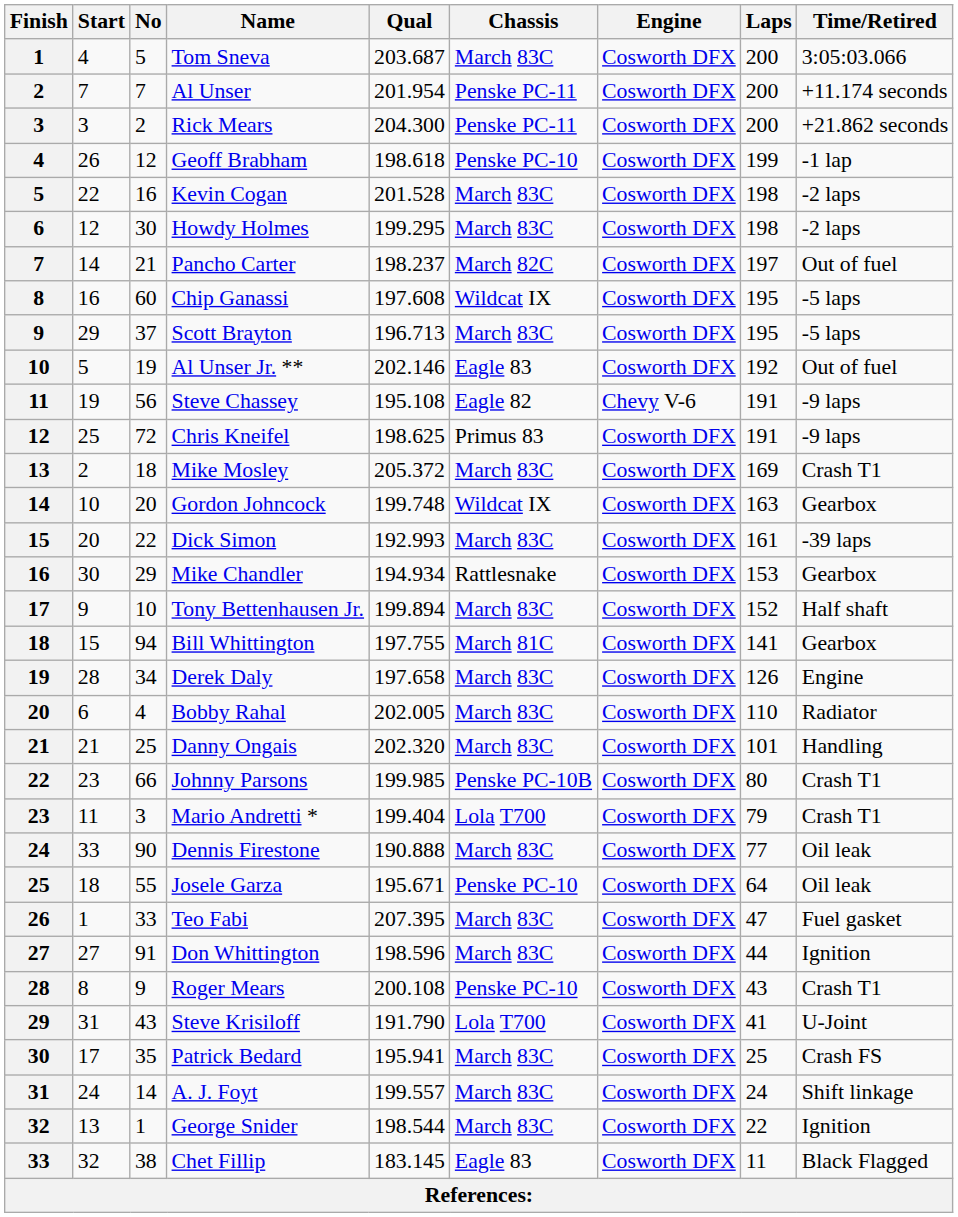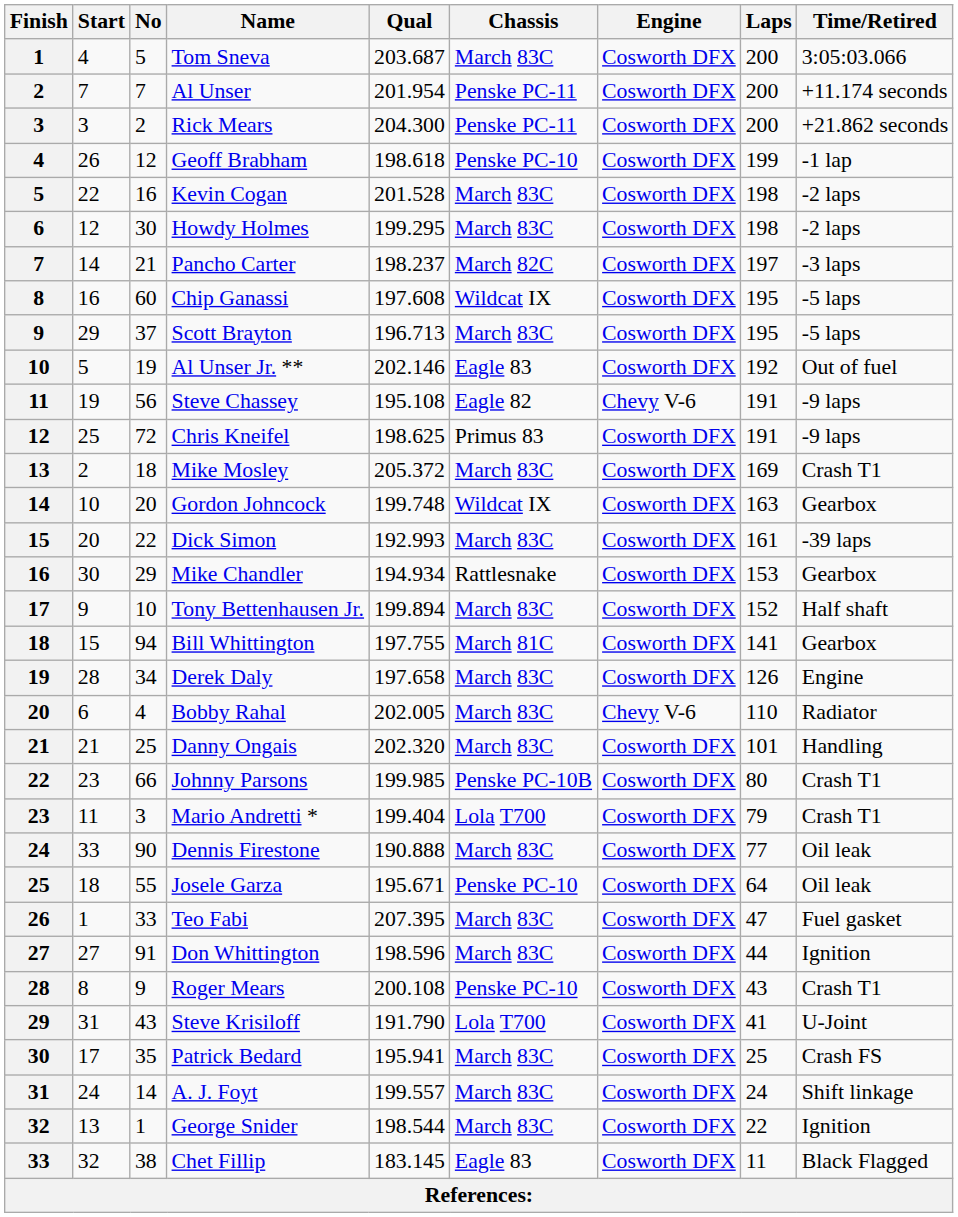 <table class="wikitable">
 <tr>
 <th>Finish</th>
 <th>Start</th>
 <th>No</th>
 <th>Name</th>
 <th>Qual</th>
 <th>Chassis</th>
 <th>Engine</th>
 <th>Laps</th>
 <th>Time/Retired</th>
 </tr>
 <tr>
 <th>1</th>
 <td>4</td>
 <td>5</td>
 <td> <a href='#'>Tom Sneva</a></td>
 <td>203.687</td>
 <td><a href='#'>March</a> <a href='#'>83C</a></td>
 <td><a href='#'>Cosworth DFX</a></td>
 <td>200</td>
 <td>3:05:03.066</td>
 </tr>
 <tr>
 <th>2</th>
 <td>7</td>
 <td>7</td>
 <td> <a href='#'>Al Unser</a> <strong></strong></td>
 <td>201.954</td>
 <td><a href='#'>Penske PC-11</a></td>
 <td><a href='#'>Cosworth DFX</a></td>
 <td>200</td>
 <td>+11.174 seconds</td>
 </tr>
 <tr>
 <th>3</th>
 <td>3</td>
 <td>2</td>
 <td> <a href='#'>Rick Mears</a> <strong></strong></td>
 <td>204.300</td>
 <td><a href='#'>Penske PC-11</a></td>
 <td><a href='#'>Cosworth DFX</a></td>
 <td>200</td>
 <td>+21.862 seconds</td>
 </tr>
 <tr>
 <th>4</th>
 <td>26</td>
 <td>12</td>
 <td> <a href='#'>Geoff Brabham</a></td>
 <td>198.618</td>
 <td><a href='#'>Penske PC-10</a></td>
 <td><a href='#'>Cosworth DFX</a></td>
 <td>199</td>
 <td>-1 lap</td>
 </tr>
 <tr>
 <th>5</th>
 <td>22</td>
 <td>16</td>
 <td> <a href='#'>Kevin Cogan</a></td>
 <td>201.528</td>
 <td><a href='#'>March</a> <a href='#'>83C</a></td>
 <td><a href='#'>Cosworth DFX</a></td>
 <td>198</td>
 <td>-2 laps</td>
 </tr>
 <tr>
 <th>6</th>
 <td>12</td>
 <td>30</td>
 <td> <a href='#'>Howdy Holmes</a></td>
 <td>199.295</td>
 <td><a href='#'>March</a> <a href='#'>83C</a></td>
 <td><a href='#'>Cosworth DFX</a></td>
 <td>198</td>
 <td>-2 laps</td>
 </tr>
 <tr>
 <th>7</th>
 <td>14</td>
 <td>21</td>
 <td> <a href='#'>Pancho Carter</a></td>
 <td>198.237</td>
 <td><a href='#'>March</a> <a href='#'>82C</a></td>
 <td><a href='#'>Cosworth DFX</a></td>
 <td>197</td>
-<td>Out of fuel</td>
+<td>-3 laps</td>
 </tr>
 <tr>
 <th>8</th>
 <td>16</td>
 <td>60</td>
 <td> <a href='#'>Chip Ganassi</a></td>
 <td>197.608</td>
 <td><a href='#'>Wildcat</a> IX</td>
 <td><a href='#'>Cosworth DFX</a></td>
 <td>195</td>
 <td>-5 laps</td>
 </tr>
 <tr>
 <th>9</th>
 <td>29</td>
 <td>37</td>
 <td> <a href='#'>Scott Brayton</a></td>
 <td>196.713</td>
 <td><a href='#'>March</a> <a href='#'>83C</a></td>
 <td><a href='#'>Cosworth DFX</a></td>
 <td>195</td>
 <td>-5 laps</td>
 </tr>
 <tr>
 <th>10</th>
 <td>5</td>
 <td>19</td>
 <td> <a href='#'>Al Unser Jr.</a> <strong></strong>**</td>
 <td>202.146</td>
 <td><a href='#'>Eagle</a> 83</td>
 <td><a href='#'>Cosworth DFX</a></td>
 <td>192</td>
 <td>Out of fuel</td>
 </tr>
 <tr>
 <th>11</th>
 <td>19</td>
 <td>56</td>
 <td> <a href='#'>Steve Chassey</a> <strong></strong></td>
 <td>195.108</td>
 <td><a href='#'>Eagle</a> 82</td>
 <td><a href='#'>Chevy</a> V-6</td>
 <td>191</td>
 <td>-9 laps</td>
 </tr>
 <tr>
 <th>12</th>
 <td>25</td>
 <td>72</td>
 <td> <a href='#'>Chris Kneifel</a> <strong></strong></td>
 <td>198.625</td>
 <td>Primus 83</td>
 <td><a href='#'>Cosworth DFX</a></td>
 <td>191</td>
 <td>-9 laps</td>
 </tr>
 <tr>
 <th>13</th>
 <td>2</td>
 <td>18</td>
 <td> <a href='#'>Mike Mosley</a></td>
 <td>205.372</td>
 <td><a href='#'>March</a> <a href='#'>83C</a></td>
 <td><a href='#'>Cosworth DFX</a></td>
 <td>169</td>
 <td>Crash T1</td>
 </tr>
 <tr>
 <th>14</th>
 <td>10</td>
 <td>20</td>
 <td> <a href='#'>Gordon Johncock</a> <strong></strong></td>
 <td>199.748</td>
 <td><a href='#'>Wildcat</a> IX</td>
 <td><a href='#'>Cosworth DFX</a></td>
 <td>163</td>
 <td>Gearbox</td>
 </tr>
 <tr>
 <th>15</th>
 <td>20</td>
 <td>22</td>
 <td> <a href='#'>Dick Simon</a></td>
 <td>192.993</td>
 <td><a href='#'>March</a> <a href='#'>83C</a></td>
 <td><a href='#'>Cosworth DFX</a></td>
 <td>161</td>
 <td>-39 laps</td>
 </tr>
 <tr>
 <th>16</th>
 <td>30</td>
 <td>29</td>
 <td> <a href='#'>Mike Chandler</a></td>
 <td>194.934</td>
 <td>Rattlesnake</td>
 <td><a href='#'>Cosworth DFX</a></td>
 <td>153</td>
 <td>Gearbox</td>
 </tr>
 <tr>
 <th>17</th>
 <td>9</td>
 <td>10</td>
 <td> <a href='#'>Tony Bettenhausen Jr.</a></td>
 <td>199.894</td>
 <td><a href='#'>March</a> <a href='#'>83C</a></td>
 <td><a href='#'>Cosworth DFX</a></td>
 <td>152</td>
 <td>Half shaft</td>
 </tr>
 <tr>
 <th>18</th>
 <td>15</td>
 <td>94</td>
 <td> <a href='#'>Bill Whittington</a></td>
 <td>197.755</td>
 <td><a href='#'>March</a> <a href='#'>81C</a></td>
 <td><a href='#'>Cosworth DFX</a></td>
 <td>141</td>
 <td>Gearbox</td>
 </tr>
 <tr>
 <th>19</th>
 <td>28</td>
 <td>34</td>
 <td> <a href='#'>Derek Daly</a> <strong></strong></td>
 <td>197.658</td>
 <td><a href='#'>March</a> <a href='#'>83C</a></td>
 <td><a href='#'>Cosworth DFX</a></td>
 <td>126</td>
 <td>Engine</td>
 </tr>
 <tr>
 <th>20</th>
 <td>6</td>
 <td>4</td>
 <td> <a href='#'>Bobby Rahal</a></td>
 <td>202.005</td>
 <td><a href='#'>March</a> <a href='#'>83C</a></td>
-<td><a href='#'>Cosworth DFX</a></td>
+<td><a href='#'>Chevy</a> V-6</td>
 <td>110</td>
 <td>Radiator</td>
 </tr>
 <tr>
 <th>21</th>
 <td>21</td>
 <td>25</td>
 <td> <a href='#'>Danny Ongais</a></td>
 <td>202.320</td>
 <td><a href='#'>March</a> <a href='#'>83C</a></td>
 <td><a href='#'>Cosworth DFX</a></td>
 <td>101</td>
 <td>Handling</td>
 </tr>
 <tr>
 <th>22</th>
 <td>23</td>
 <td>66</td>
 <td> <a href='#'>Johnny Parsons</a></td>
 <td>199.985</td>
 <td><a href='#'>Penske PC-10B</a></td>
 <td><a href='#'>Cosworth DFX</a></td>
 <td>80</td>
 <td>Crash T1</td>
 </tr>
 <tr>
 <th>23</th>
 <td>11</td>
 <td>3</td>
 <td> <a href='#'>Mario Andretti</a> <strong></strong>*</td>
 <td>199.404</td>
 <td><a href='#'>Lola</a> <a href='#'>T700</a></td>
 <td><a href='#'>Cosworth DFX</a></td>
 <td>79</td>
 <td>Crash T1</td>
 </tr>
 <tr>
 <th>24</th>
 <td>33</td>
 <td>90</td>
 <td> <a href='#'>Dennis Firestone</a></td>
 <td>190.888</td>
 <td><a href='#'>March</a> <a href='#'>83C</a></td>
 <td><a href='#'>Cosworth DFX</a></td>
 <td>77</td>
 <td>Oil leak</td>
 </tr>
 <tr>
 <th>25</th>
 <td>18</td>
 <td>55</td>
 <td> <a href='#'>Josele Garza</a></td>
 <td>195.671</td>
 <td><a href='#'>Penske PC-10</a></td>
 <td><a href='#'>Cosworth DFX</a></td>
 <td>64</td>
 <td>Oil leak</td>
 </tr>
 <tr>
 <th>26</th>
 <td>1</td>
 <td>33</td>
 <td> <a href='#'>Teo Fabi</a> <strong></strong></td>
 <td>207.395</td>
 <td><a href='#'>March</a> <a href='#'>83C</a></td>
 <td><a href='#'>Cosworth DFX</a></td>
 <td>47</td>
 <td>Fuel gasket</td>
 </tr>
 <tr>
 <th>27</th>
 <td>27</td>
 <td>91</td>
 <td> <a href='#'>Don Whittington</a></td>
 <td>198.596</td>
 <td><a href='#'>March</a> <a href='#'>83C</a></td>
 <td><a href='#'>Cosworth DFX</a></td>
 <td>44</td>
 <td>Ignition</td>
 </tr>
 <tr>
 <th>28</th>
 <td>8</td>
 <td>9</td>
 <td> <a href='#'>Roger Mears</a></td>
 <td>200.108</td>
 <td><a href='#'>Penske PC-10</a></td>
 <td><a href='#'>Cosworth DFX</a></td>
 <td>43</td>
 <td>Crash T1</td>
 </tr>
 <tr>
 <th>29</th>
 <td>31</td>
 <td>43</td>
 <td> <a href='#'>Steve Krisiloff</a></td>
 <td>191.790</td>
 <td><a href='#'>Lola</a> <a href='#'>T700</a></td>
 <td><a href='#'>Cosworth DFX</a></td>
 <td>41</td>
 <td>U-Joint</td>
 </tr>
 <tr>
 <th>30</th>
 <td>17</td>
 <td>35</td>
 <td> <a href='#'>Patrick Bedard</a> <strong></strong></td>
 <td>195.941</td>
 <td><a href='#'>March</a> <a href='#'>83C</a></td>
 <td><a href='#'>Cosworth DFX</a></td>
 <td>25</td>
 <td>Crash FS</td>
 </tr>
 <tr>
 <th>31</th>
 <td>24</td>
 <td>14</td>
 <td> <a href='#'>A. J. Foyt</a> <strong></strong></td>
 <td>199.557</td>
 <td><a href='#'>March</a> <a href='#'>83C</a></td>
 <td><a href='#'>Cosworth DFX</a></td>
 <td>24</td>
 <td>Shift linkage</td>
 </tr>
 <tr>
 <th>32</th>
 <td>13</td>
 <td>1</td>
 <td> <a href='#'>George Snider</a></td>
 <td>198.544</td>
 <td><a href='#'>March</a> <a href='#'>83C</a></td>
 <td><a href='#'>Cosworth DFX</a></td>
 <td>22</td>
 <td>Ignition</td>
 </tr>
 <tr>
 <th>33</th>
 <td>32</td>
 <td>38</td>
 <td> <a href='#'>Chet Fillip</a></td>
 <td>183.145</td>
 <td><a href='#'>Eagle</a> 83</td>
 <td><a href='#'>Cosworth DFX</a></td>
 <td>11</td>
 <td>Black Flagged</td>
 </tr>
 <tr>
 <th colspan="11">References:</th>
 </tr>
 </table>
